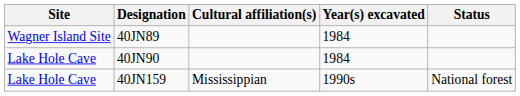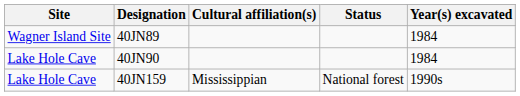 <table class="wikitable">
 <tr>
 <th>Site</th>
 <th>Designation</th>
 <th>Cultural affiliation(s)</th>
+<th>Status</th>
 <th>Year(s) excavated</th>
-<th>Status</th>
 </tr>
 <tr>
 <td><a href='#'>Wagner Island Site</a></td>
 <td>40JN89</td>
 <td></td>
+<td></td>
 <td>1984</td>
-<td></td>
 </tr>
 <tr>
 <td><a href='#'>Lake Hole Cave</a></td>
 <td>40JN90</td>
 <td></td>
+<td></td>
 <td>1984</td>
-<td></td>
 </tr>
 <tr>
 <td><a href='#'>Lake Hole Cave</a></td>
 <td>40JN159</td>
 <td>Mississippian</td>
+<td>National forest</td>
 <td>1990s</td>
-<td>National forest</td>
 </tr>
 </table>
